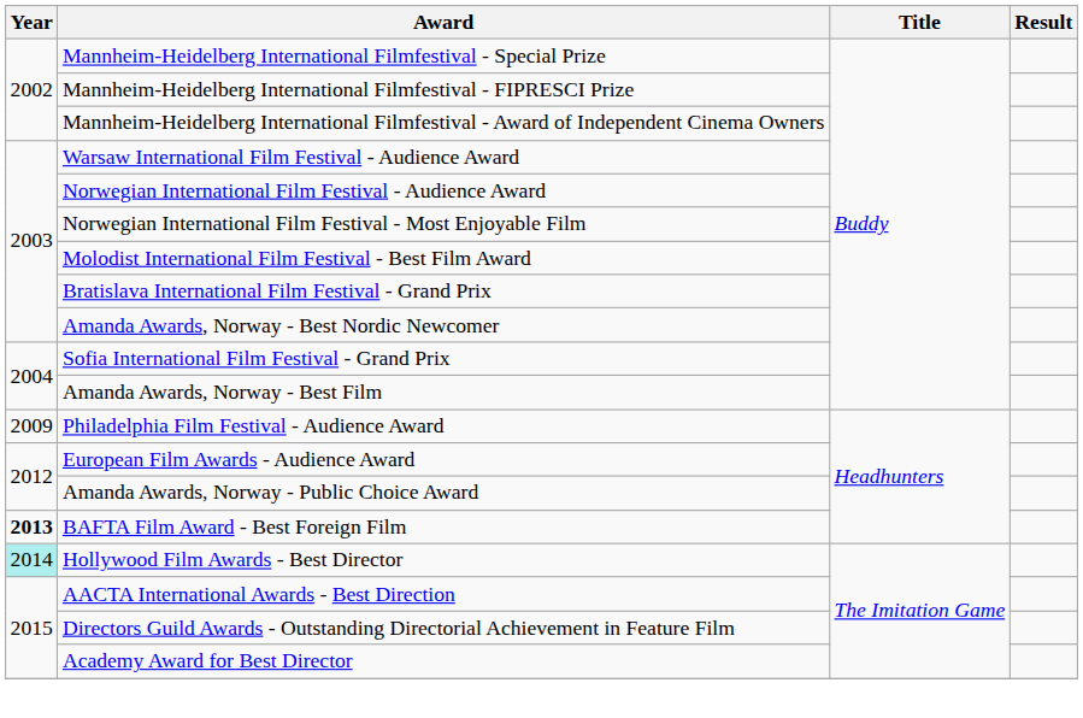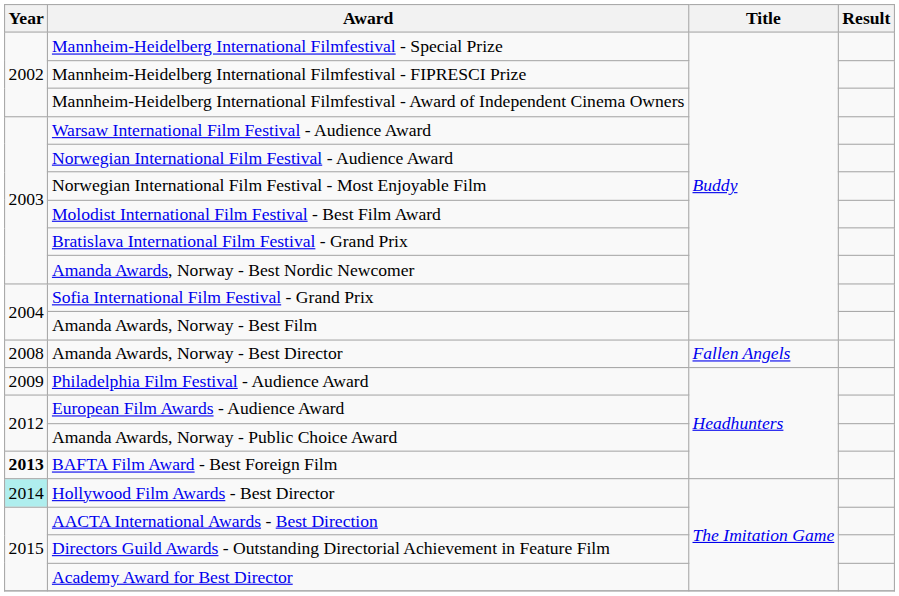 <table class="wikitable">
 <tr>
 <th>Year</th>
 <th>Award</th>
 <th>Title</th>
 <th>Result</th>
 </tr>
 <tr>
 <td rowspan=3>2002</td>
 <td><a href='#'>Mannheim-Heidelberg International Filmfestival</a> - Special Prize</td>
 <td rowspan=11><em><a href='#'>Buddy</a></em></td>
 <td></td>
 </tr>
 <tr>
 <td>Mannheim-Heidelberg International Filmfestival - FIPRESCI Prize</td>
 <td></td>
 </tr>
 <tr>
 <td>Mannheim-Heidelberg International Filmfestival - Award of Independent Cinema Owners</td>
 <td></td>
 </tr>
 <tr>
 <td rowspan=6>2003</td>
 <td><a href='#'>Warsaw International Film Festival</a> - Audience Award</td>
 <td></td>
 </tr>
 <tr>
 <td><a href='#'>Norwegian International Film Festival</a> - Audience Award</td>
 <td></td>
 </tr>
 <tr>
 <td>Norwegian International Film Festival - Most Enjoyable Film</td>
 <td></td>
 </tr>
 <tr>
 <td><a href='#'>Molodist International Film Festival</a> - Best Film Award</td>
 <td></td>
 </tr>
 <tr>
 <td><a href='#'>Bratislava International Film Festival</a> - Grand Prix</td>
 <td></td>
 </tr>
 <tr>
 <td><a href='#'>Amanda Awards</a>, Norway - Best Nordic Newcomer</td>
 <td></td>
 </tr>
 <tr>
 <td rowspan=2>2004</td>
 <td><a href='#'>Sofia International Film Festival</a> - Grand Prix</td>
 <td></td>
 </tr>
 <tr>
 <td>Amanda Awards, Norway - Best Film</td>
 <td></td>
 </tr>
 <tr>
+<td>2008</td>
+<td>Amanda Awards, Norway - Best Director</td>
+<td><a href='#'><em>Fallen Angels</em></a></td>
+<td></td>
+</tr>
+<tr>
 <td>2009</td>
 <td><a href='#'>Philadelphia Film Festival</a> - Audience Award</td>
 <td rowspan=4><em><a href='#'>Headhunters</a></em></td>
 <td></td>
 </tr>
 <tr>
 <td rowspan=2>2012</td>
 <td><a href='#'>European Film Awards</a> - Audience Award</td>
 <td></td>
 </tr>
 <tr>
 <td>Amanda Awards, Norway - Public Choice Award</td>
 <td></td>
 </tr>
 <tr>
 <td><strong>2013</strong></td>
 <td><a href='#'>BAFTA Film Award</a> - Best Foreign Film</td>
 <td></td>
 </tr>
 <tr>
 <td style="background: paleturquoise;">2014</td>
 <td><a href='#'>Hollywood Film Awards</a> - Best Director</td>
 <td rowspan=4><em><a href='#'>The Imitation Game</a></em></td>
 <td></td>
 </tr>
 <tr>
 <td rowspan=3>2015</td>
 <td><a href='#'>AACTA International Awards</a> - <a href='#'>Best Direction</a></td>
 <td></td>
 </tr>
 <tr>
 <td><a href='#'>Directors Guild Awards</a> - Outstanding Directorial Achievement in Feature Film</td>
 <td></td>
 </tr>
 <tr>
 <td><a href='#'>Academy Award for Best Director</a></td>
 <td></td>
 </tr>
 <tr>
 </tr>
 </table>
